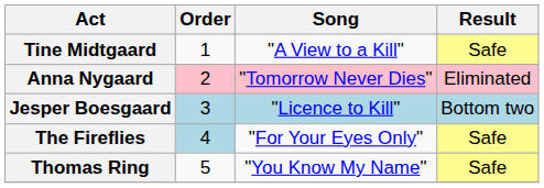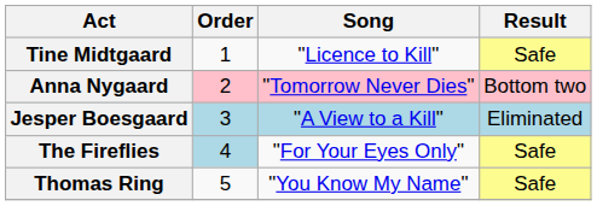 <table class="wikitable plainrowheaders" style="text-align:center;">
 <tr>
 <th scope="col">Act</th>
 <th scope="col">Order</th>
 <th scope="col">Song</th>
 <th scope="col">Result</th>
 </tr>
 <tr>
 <th scope="row">Tine Midtgaard</th>
 <td>1</td>
-<td>"<a href='#'>A View to a Kill</a>"</td>
+<td>"<a href='#'>Licence to Kill</a>"</td>
 <td style="background:#fdfc8f;">Safe</td>
 </tr>
 <tr style="background:pink;">
 <th scope="row">Anna Nygaard</th>
 <td>2</td>
 <td>"<a href='#'>Tomorrow Never Dies</a>"</td>
-<td>Eliminated</td>
+<td>Bottom two</td>
 </tr>
 <tr style="background:lightblue;">
 <th scope="row">Jesper Boesgaard</th>
 <td>3</td>
-<td>"<a href='#'>Licence to Kill</a>"</td>
-<td>Bottom two</td>
+<td>"<a href='#'>A View to a Kill</a>"</td>
+<td>Eliminated</td>
 </tr>
 <tr>
 <th scope="row">The Fireflies</th>
 <td style="background: lightblue;">4</td>
 <td>"<a href='#'>For Your Eyes Only</a>"</td>
 <td style="background:#fdfc8f;">Safe</td>
 </tr>
 <tr>
 <th scope="row">Thomas Ring</th>
 <td>5</td>
 <td>"<a href='#'>You Know My Name</a>"</td>
 <td style="background:#fdfc8f;">Safe</td>
 </tr>
 <tr>
 </tr>
 </table>
